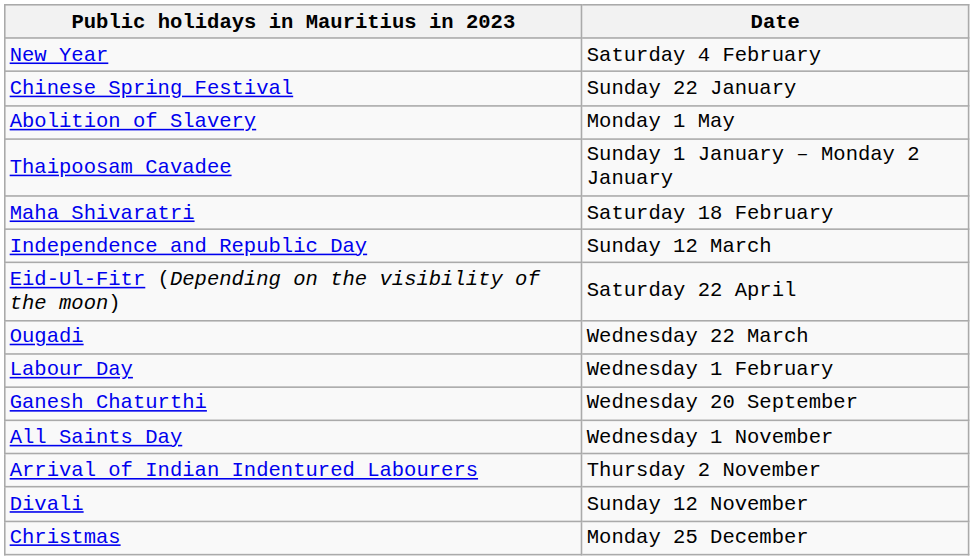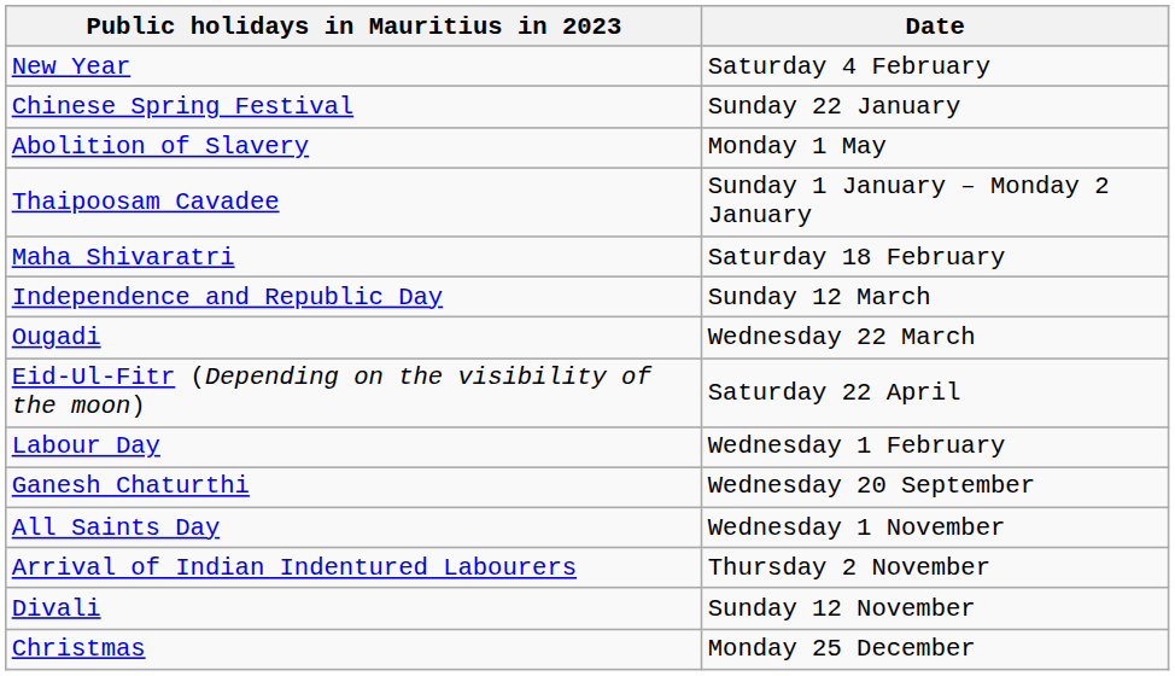 <table class="wikitable collapsible" style="text-align:left;">
 <tr style="text-align:left">
 <th>Public holidays in Mauritius in 2023</th>
 <th>Date</th>
 </tr>
 <tr>
 <td><a href='#'>New Year</a></td>
 <td>Saturday 4 February</td>
 </tr>
 <tr>
 <td><a href='#'>Chinese Spring Festival</a></td>
 <td>Sunday 22 January</td>
 </tr>
 <tr>
 <td><a href='#'>Abolition of Slavery</a></td>
 <td>Monday 1 May</td>
 </tr>
 <tr>
 <td><a href='#'>Thaipoosam Cavadee</a></td>
 <td>Sunday 1 January – Monday 2 January</td>
 </tr>
 <tr>
 <td><a href='#'>Maha Shivaratri</a></td>
 <td>Saturday 18 February</td>
 </tr>
 <tr>
 <td><a href='#'>Independence and Republic Day</a></td>
 <td>Sunday 12 March</td>
 </tr>
 <tr>
+<td><a href='#'>Ougadi</a></td>
+<td>Wednesday 22 March</td>
+</tr>
+<tr>
 <td><a href='#'>Eid-Ul-Fitr</a> (<em>Depending on the visibility of the moon</em>)</td>
 <td>Saturday 22 April</td>
-</tr>
-<tr>
-<td><a href='#'>Ougadi</a></td>
-<td>Wednesday 22 March</td>
 </tr>
 <tr>
 <td><a href='#'>Labour Day</a></td>
 <td>Wednesday 1 February</td>
 </tr>
 <tr>
 <td><a href='#'>Ganesh Chaturthi</a></td>
 <td>Wednesday 20 September</td>
 </tr>
 <tr>
 <td><a href='#'>All Saints Day</a></td>
 <td>Wednesday 1 November</td>
 </tr>
 <tr>
 <td><a href='#'>Arrival of Indian Indentured Labourers</a></td>
 <td>Thursday 2 November</td>
 </tr>
 <tr>
 <td><a href='#'>Divali</a></td>
 <td>Sunday 12 November</td>
 </tr>
 <tr>
 <td><a href='#'>Christmas</a></td>
 <td>Monday 25 December</td>
 </tr>
 </table>
